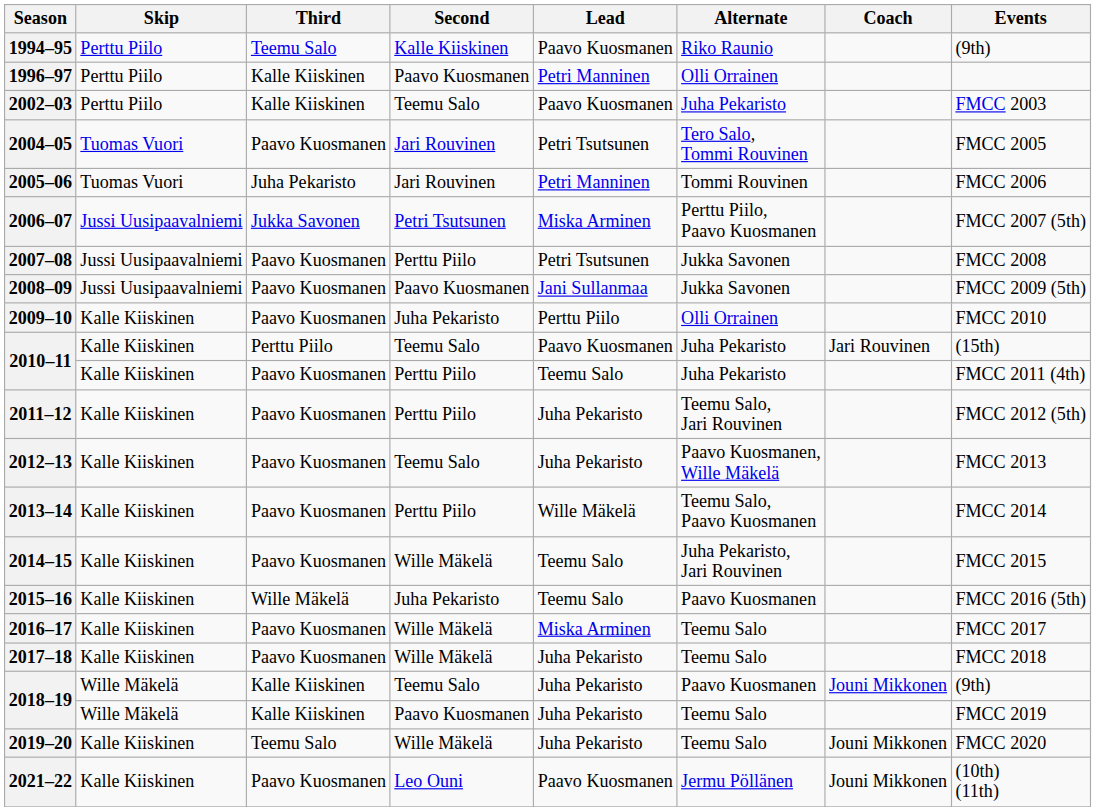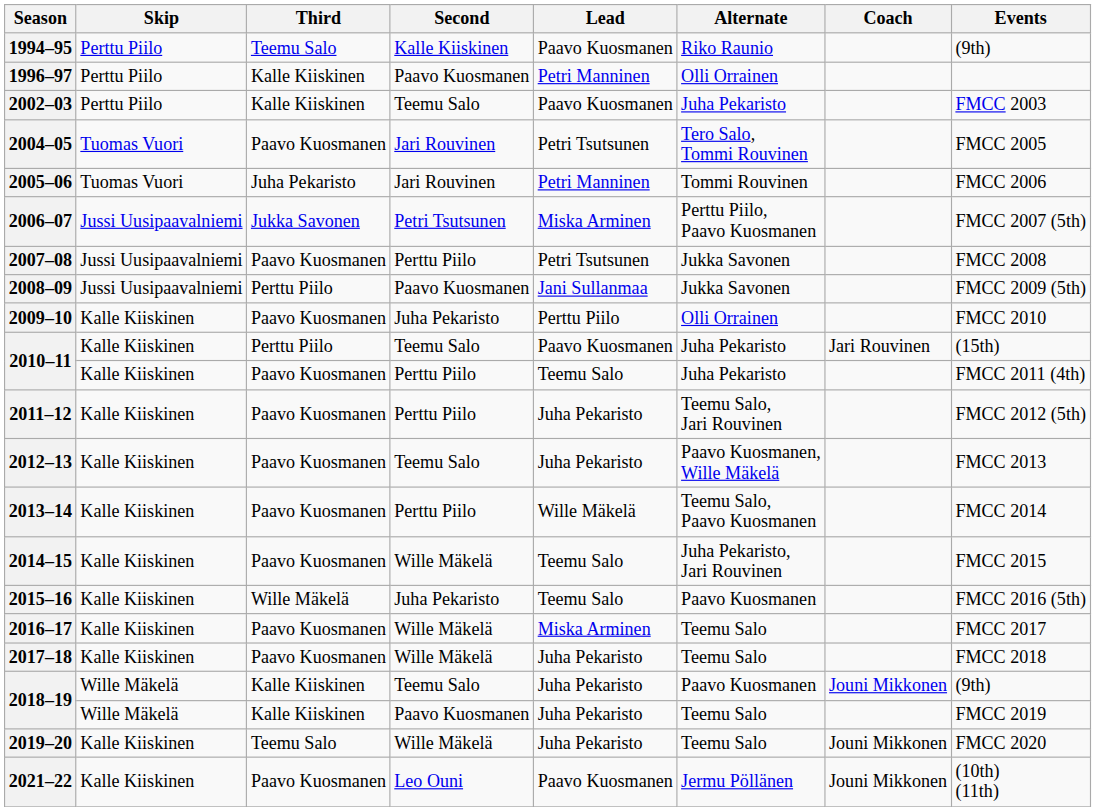 <table class="wikitable">
 <tr>
 <th scope="col">Season</th>
 <th scope="col">Skip</th>
 <th scope="col">Third</th>
 <th scope="col">Second</th>
 <th scope="col">Lead</th>
 <th scope="col">Alternate</th>
 <th scope="col">Coach</th>
 <th scope="col">Events</th>
 </tr>
 <tr>
 <th scope="row">1994–95</th>
 <td><a href='#'>Perttu Piilo</a></td>
 <td><a href='#'>Teemu Salo</a></td>
 <td><a href='#'>Kalle Kiiskinen</a></td>
 <td>Paavo Kuosmanen</td>
 <td><a href='#'>Riko Raunio</a></td>
 <td></td>
 <td> (9th)</td>
 </tr>
 <tr>
 <th scope="row">1996–97</th>
 <td>Perttu Piilo</td>
 <td>Kalle Kiiskinen</td>
 <td>Paavo Kuosmanen</td>
 <td><a href='#'>Petri Manninen</a></td>
 <td><a href='#'>Olli Orrainen</a></td>
 <td></td>
 <td> </td>
 </tr>
 <tr>
 <th scope="row">2002–03</th>
 <td>Perttu Piilo</td>
 <td>Kalle Kiiskinen</td>
 <td>Teemu Salo</td>
 <td>Paavo Kuosmanen</td>
 <td><a href='#'>Juha Pekaristo</a></td>
 <td></td>
 <td><a href='#'>FMCC</a> 2003 </td>
 </tr>
 <tr>
 <th scope="row">2004–05</th>
 <td><a href='#'>Tuomas Vuori</a></td>
 <td>Paavo Kuosmanen</td>
 <td><a href='#'>Jari Rouvinen</a></td>
 <td>Petri Tsutsunen</td>
 <td><a href='#'>Tero Salo</a>,<br><a href='#'>Tommi Rouvinen</a></td>
 <td></td>
 <td>FMCC 2005 </td>
 </tr>
 <tr>
 <th scope="row">2005–06</th>
 <td>Tuomas Vuori</td>
 <td>Juha Pekaristo</td>
 <td>Jari Rouvinen</td>
 <td><a href='#'>Petri Manninen</a></td>
 <td>Tommi Rouvinen</td>
 <td></td>
 <td>FMCC 2006 </td>
 </tr>
 <tr>
 <th scope="row">2006–07</th>
 <td><a href='#'>Jussi Uusipaavalniemi</a></td>
 <td><a href='#'>Jukka Savonen</a></td>
 <td><a href='#'>Petri Tsutsunen</a></td>
 <td><a href='#'>Miska Arminen</a></td>
 <td>Perttu Piilo,<br>Paavo Kuosmanen</td>
 <td></td>
 <td>FMCC 2007 (5th)</td>
 </tr>
 <tr>
 <th scope="row">2007–08</th>
 <td>Jussi Uusipaavalniemi</td>
 <td>Paavo Kuosmanen</td>
 <td>Perttu Piilo</td>
 <td>Petri Tsutsunen</td>
 <td>Jukka Savonen</td>
 <td></td>
 <td>FMCC 2008 </td>
 </tr>
 <tr>
 <th scope="row">2008–09</th>
 <td>Jussi Uusipaavalniemi</td>
-<td>Paavo Kuosmanen</td>
+<td>Perttu Piilo</td>
 <td>Paavo Kuosmanen</td>
 <td><a href='#'>Jani Sullanmaa</a></td>
 <td>Jukka Savonen</td>
 <td></td>
 <td>FMCC 2009 (5th)</td>
 </tr>
 <tr>
 <th scope="row">2009–10</th>
 <td>Kalle Kiiskinen</td>
 <td>Paavo Kuosmanen</td>
 <td>Juha Pekaristo</td>
 <td>Perttu Piilo</td>
 <td><a href='#'>Olli Orrainen</a></td>
 <td></td>
 <td>FMCC 2010 </td>
 </tr>
 <tr>
 <th scope="row" rowspan="2">2010–11</th>
 <td>Kalle Kiiskinen</td>
 <td>Perttu Piilo</td>
 <td>Teemu Salo</td>
 <td>Paavo Kuosmanen</td>
 <td>Juha Pekaristo</td>
 <td>Jari Rouvinen</td>
 <td> (15th)</td>
 </tr>
 <tr>
 <td>Kalle Kiiskinen</td>
 <td>Paavo Kuosmanen</td>
 <td>Perttu Piilo</td>
 <td>Teemu Salo</td>
 <td>Juha Pekaristo</td>
 <td></td>
 <td>FMCC 2011 (4th)</td>
 </tr>
 <tr>
 <th scope="row">2011–12</th>
 <td>Kalle Kiiskinen</td>
 <td>Paavo Kuosmanen</td>
 <td>Perttu Piilo</td>
 <td>Juha Pekaristo</td>
 <td>Teemu Salo,<br>Jari Rouvinen</td>
 <td></td>
 <td>FMCC 2012 (5th)</td>
 </tr>
 <tr>
 <th scope="row">2012–13</th>
 <td>Kalle Kiiskinen</td>
 <td>Paavo Kuosmanen</td>
 <td>Teemu Salo</td>
 <td>Juha Pekaristo</td>
 <td>Paavo Kuosmanen,<br><a href='#'>Wille Mäkelä</a></td>
 <td></td>
 <td>FMCC 2013 </td>
 </tr>
 <tr>
 <th scope="row">2013–14</th>
 <td>Kalle Kiiskinen</td>
 <td>Paavo Kuosmanen</td>
 <td>Perttu Piilo</td>
 <td>Wille Mäkelä</td>
 <td>Teemu Salo,<br>Paavo Kuosmanen</td>
 <td></td>
 <td>FMCC 2014 </td>
 </tr>
 <tr>
 <th scope="row">2014–15</th>
 <td>Kalle Kiiskinen</td>
 <td>Paavo Kuosmanen</td>
 <td>Wille Mäkelä</td>
 <td>Teemu Salo</td>
 <td>Juha Pekaristo,<br>Jari Rouvinen</td>
 <td></td>
 <td>FMCC 2015 </td>
 </tr>
 <tr>
 <th scope="row">2015–16</th>
 <td>Kalle Kiiskinen</td>
 <td>Wille Mäkelä</td>
 <td>Juha Pekaristo</td>
 <td>Teemu Salo</td>
 <td>Paavo Kuosmanen</td>
 <td></td>
 <td>FMCC 2016 (5th)</td>
 </tr>
 <tr>
 <th scope="row">2016–17</th>
 <td>Kalle Kiiskinen</td>
 <td>Paavo Kuosmanen</td>
 <td>Wille Mäkelä</td>
 <td><a href='#'>Miska Arminen</a></td>
 <td>Teemu Salo</td>
 <td></td>
 <td>FMCC 2017 </td>
 </tr>
 <tr>
 <th scope="row">2017–18</th>
 <td>Kalle Kiiskinen</td>
 <td>Paavo Kuosmanen</td>
 <td>Wille Mäkelä</td>
 <td>Juha Pekaristo</td>
 <td>Teemu Salo</td>
 <td></td>
 <td>FMCC 2018 </td>
 </tr>
 <tr>
 <th scope="row" rowspan="2">2018–19</th>
 <td>Wille Mäkelä</td>
 <td>Kalle Kiiskinen</td>
 <td>Teemu Salo</td>
 <td>Juha Pekaristo</td>
 <td>Paavo Kuosmanen</td>
 <td><a href='#'>Jouni Mikkonen</a></td>
 <td> (9th)</td>
 </tr>
 <tr>
 <td>Wille Mäkelä</td>
 <td>Kalle Kiiskinen</td>
 <td>Paavo Kuosmanen</td>
 <td>Juha Pekaristo</td>
 <td>Teemu Salo</td>
 <td></td>
 <td>FMCC 2019 </td>
 </tr>
 <tr>
 <th scope="row">2019–20</th>
 <td>Kalle Kiiskinen</td>
 <td>Teemu Salo</td>
 <td>Wille Mäkelä</td>
 <td>Juha Pekaristo</td>
 <td>Teemu Salo</td>
 <td>Jouni Mikkonen</td>
 <td>FMCC 2020 </td>
 </tr>
 <tr>
 <th scope="row">2021–22</th>
 <td>Kalle Kiiskinen</td>
 <td>Paavo Kuosmanen</td>
 <td><a href='#'>Leo Ouni</a></td>
 <td>Paavo Kuosmanen</td>
 <td><a href='#'>Jermu Pöllänen</a></td>
 <td>Jouni Mikkonen</td>
 <td> (10th)<br> (11th)</td>
 </tr>
 </table>
